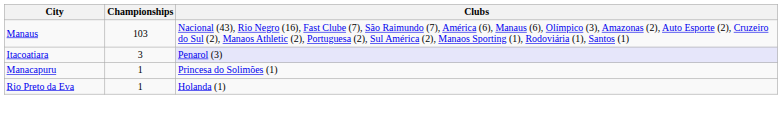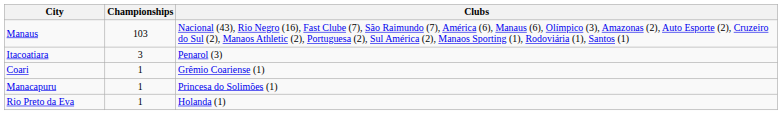 <table class="wikitable">
 <tr>
 <th style="width:155px">City</th>
 <th>Championships</th>
 <th>Clubs</th>
 </tr>
 <tr>
 <td> <a href='#'>Manaus</a></td>
 <td align="center">103</td>
 <td><a href='#'>Nacional</a> (43), <a href='#'>Rio Negro</a> (16), <a href='#'>Fast Clube</a> (7), <a href='#'>São Raimundo</a> (7), <a href='#'>América</a> (6), <a href='#'>Manaus</a> (6), <a href='#'>Olímpico</a> (3), <a href='#'>Amazonas</a> (2), <a href='#'>Auto Esporte</a> (2), <a href='#'>Cruzeiro do Sul</a> (2), <a href='#'>Manaos Athletic</a> (2), <a href='#'>Portuguesa</a> (2), <a href='#'>Sul América</a> (2), <a href='#'>Manaos Sporting</a> (1), <a href='#'>Rodoviária</a> (1), <a href='#'>Santos</a> (1)</td>
 </tr>
 <tr>
 <td> <a href='#'>Itacoatiara</a></td>
 <td align="center">3</td>
-<td style="background: lavender;"><a href='#'>Penarol</a> (3)</td>
+<td><a href='#'>Penarol</a> (3)</td>
+</tr>
+<tr>
+<td> <a href='#'>Coari</a></td>
+<td align="center">1</td>
+<td><a href='#'>Grêmio Coariense</a> (1)</td>
 </tr>
 <tr>
 <td> <a href='#'>Manacapuru</a></td>
 <td align="center">1</td>
 <td><a href='#'>Princesa do Solimões</a> (1)</td>
 </tr>
 <tr>
 <td> <a href='#'>Rio Preto da Eva</a></td>
 <td align="center">1</td>
 <td><a href='#'>Holanda</a> (1)</td>
 </tr>
 </table>
